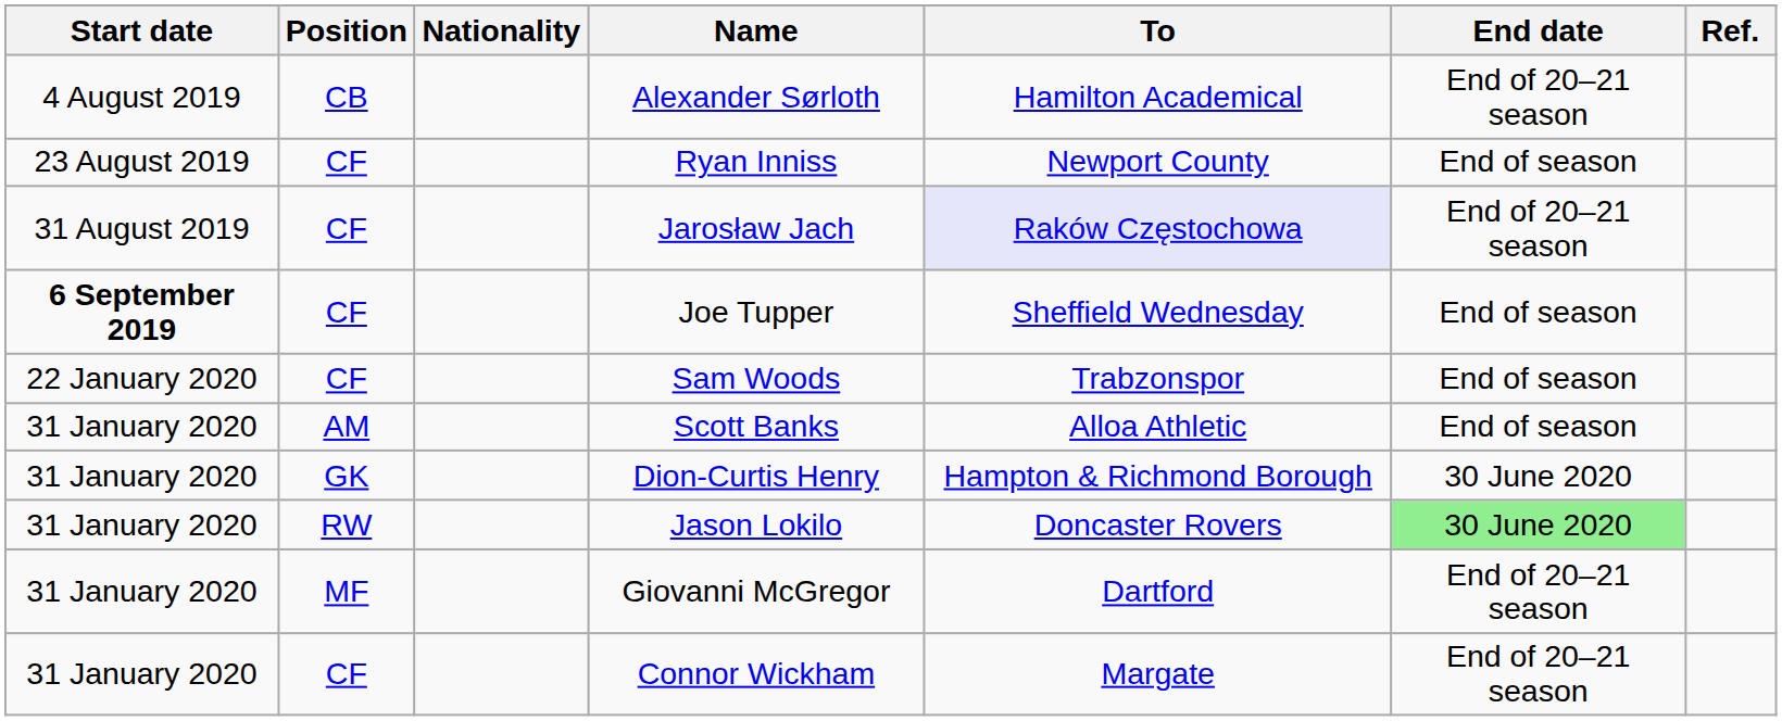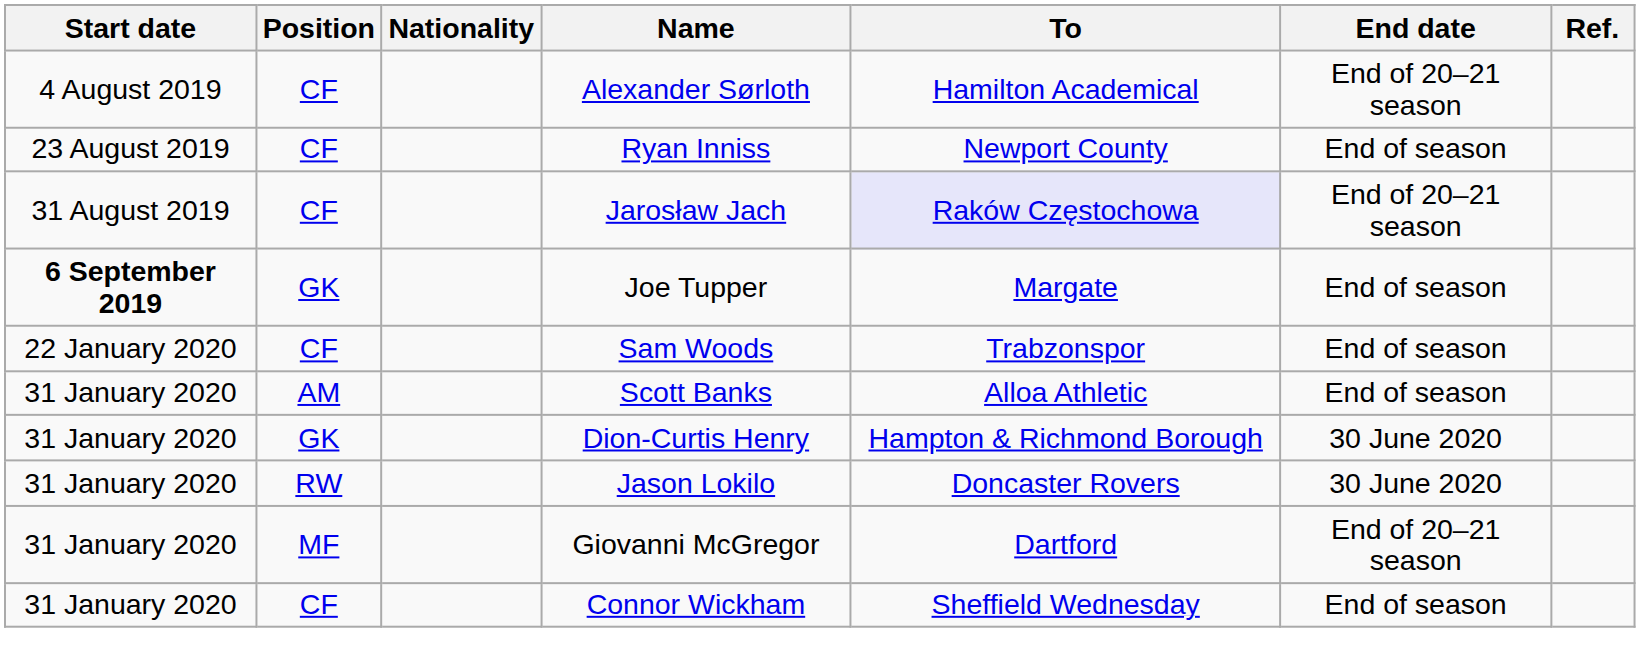 <table class="wikitable"  style="text-align:center; font-size:90%; ">
 <tr>
 <th style="width:120px;">Start date</th>
 <th style="width:50px;">Position</th>
 <th style="width:50px;">Nationality</th>
 <th style="width:150px;">Name</th>
 <th style="width:210px;">To</th>
 <th style="width:130px;">End date</th>
 <th style="width:35px;">Ref.</th>
 </tr>
 <tr>
 <td>4 August 2019</td>
-<td><a href='#'>CB</a></td>
+<td><a href='#'>CF</a></td>
 <td></td>
 <td><a href='#'>Alexander Sørloth</a></td>
 <td> <a href='#'>Hamilton Academical</a></td>
 <td>End of 20–21 season</td>
 <td></td>
 </tr>
 <tr>
 <td>23 August 2019</td>
 <td><a href='#'>CF</a></td>
 <td></td>
 <td><a href='#'>Ryan Inniss</a></td>
 <td> <a href='#'>Newport County</a></td>
 <td>End of season</td>
 <td></td>
 </tr>
 <tr>
 <td>31 August 2019</td>
 <td><a href='#'>CF</a></td>
 <td></td>
 <td><a href='#'>Jarosław Jach</a></td>
 <td style="background: lavender;"> <a href='#'>Raków Częstochowa</a></td>
 <td>End of 20–21 season</td>
 <td></td>
 </tr>
 <tr>
 <td><strong>6 September 2019</strong></td>
-<td><a href='#'>CF</a></td>
+<td><a href='#'>GK</a></td>
 <td></td>
 <td>Joe Tupper</td>
-<td><a href='#'>Sheffield Wednesday</a></td>
+<td><a href='#'>Margate</a></td>
 <td>End of season</td>
 <td></td>
 </tr>
 <tr>
 <td>22 January 2020</td>
 <td><a href='#'>CF</a></td>
 <td></td>
 <td><a href='#'>Sam Woods</a></td>
 <td> <a href='#'>Trabzonspor</a></td>
 <td>End of season</td>
 <td></td>
 </tr>
 <tr>
 <td>31 January 2020</td>
 <td><a href='#'>AM</a></td>
 <td></td>
 <td><a href='#'>Scott Banks</a></td>
 <td> <a href='#'>Alloa Athletic</a></td>
 <td>End of season</td>
 <td></td>
 </tr>
 <tr>
 <td>31 January 2020</td>
 <td><a href='#'>GK</a></td>
 <td></td>
 <td><a href='#'>Dion-Curtis Henry</a></td>
 <td><a href='#'>Hampton & Richmond Borough</a></td>
 <td>30 June 2020</td>
 <td></td>
 </tr>
 <tr>
 <td>31 January 2020</td>
 <td><a href='#'>RW</a></td>
 <td></td>
 <td><a href='#'>Jason Lokilo</a></td>
 <td><a href='#'>Doncaster Rovers</a></td>
-<td style="background: lightgreen;">30 June 2020</td>
+<td>30 June 2020</td>
 <td></td>
 </tr>
 <tr>
 <td>31 January 2020</td>
 <td><a href='#'>MF</a></td>
 <td></td>
 <td>Giovanni McGregor</td>
 <td><a href='#'>Dartford</a></td>
 <td>End of 20–21 season</td>
 <td></td>
 </tr>
 <tr>
 <td>31 January 2020</td>
 <td><a href='#'>CF</a></td>
 <td></td>
 <td><a href='#'>Connor Wickham</a></td>
-<td><a href='#'>Margate</a></td>
-<td>End of 20–21 season</td>
+<td><a href='#'>Sheffield Wednesday</a></td>
+<td>End of season</td>
 <td></td>
 </tr>
 </table>
